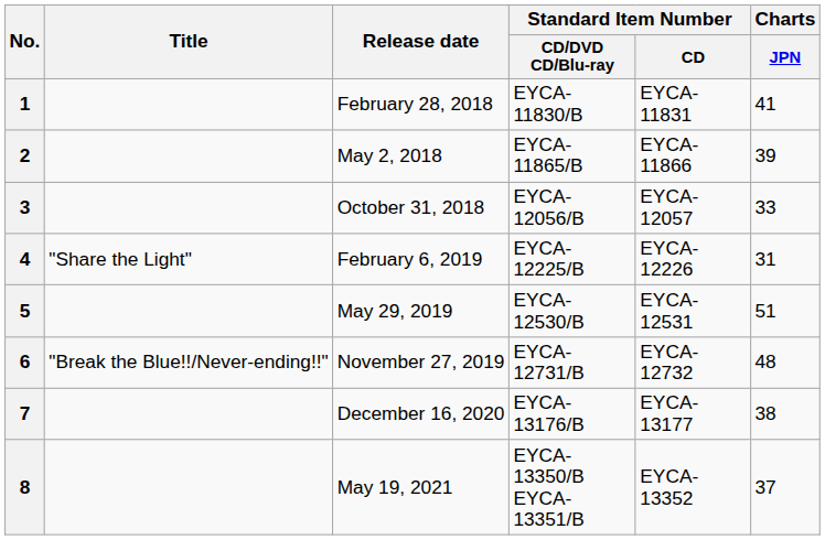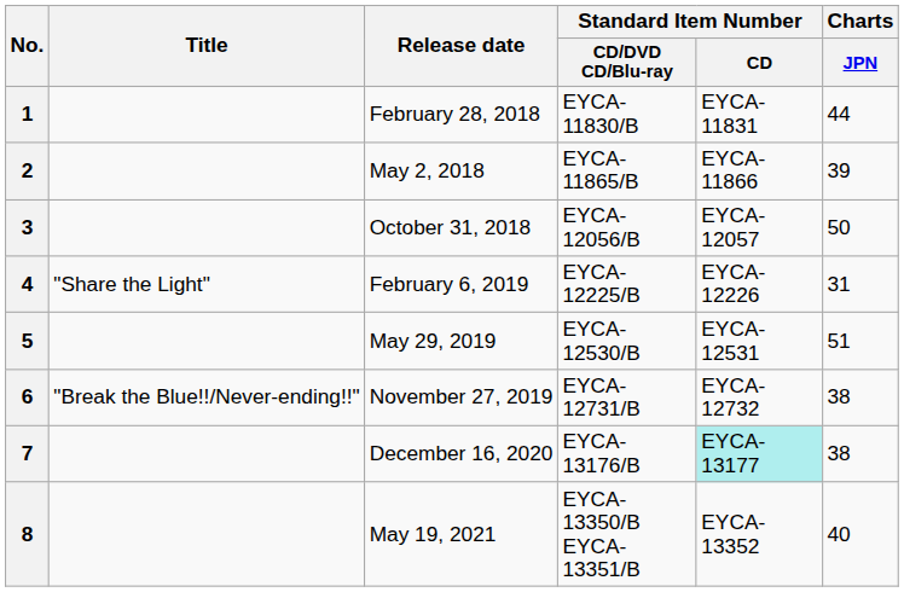 <table class="wikitable">
 <tr>
 <th rowspan="2">No.</th>
 <th rowspan="2">Title</th>
 <th rowspan="2">Release date</th>
 <th colspan="2">Standard Item Number</th>
 <th>Charts</th>
 </tr>
 <tr style="width:3em;font-size:85%;">
 <th width="100">CD/DVD<br>CD/Blu-ray</th>
 <th width="90">CD</th>
 <th><a href='#'>JPN</a><br></th>
 </tr>
 <tr>
 <th>1</th>
 <td></td>
 <td>February 28, 2018</td>
 <td>EYCA-11830/B</td>
 <td>EYCA-11831</td>
-<td>41</td>
+<td>44</td>
 </tr>
 <tr>
 <th>2</th>
 <td></td>
 <td>May 2, 2018</td>
 <td>EYCA-11865/B</td>
 <td>EYCA-11866</td>
 <td>39</td>
 </tr>
 <tr>
 <th>3</th>
 <td></td>
 <td>October 31, 2018</td>
 <td>EYCA-12056/B</td>
 <td>EYCA-12057</td>
-<td>33</td>
+<td>50</td>
 </tr>
 <tr>
 <th>4</th>
 <td>"Share the Light"</td>
 <td>February 6, 2019</td>
 <td>EYCA-12225/B</td>
 <td>EYCA-12226</td>
 <td>31</td>
 </tr>
 <tr>
 <th>5</th>
 <td></td>
 <td>May 29, 2019</td>
 <td>EYCA-12530/B</td>
 <td>EYCA-12531</td>
 <td>51</td>
 </tr>
 <tr>
 <th>6</th>
 <td>"Break the Blue!!/Never-ending!!"</td>
 <td>November 27, 2019</td>
 <td>EYCA-12731/B</td>
 <td>EYCA-12732</td>
-<td>48</td>
+<td>38</td>
 </tr>
 <tr>
 <th>7</th>
 <td></td>
 <td>December 16, 2020</td>
 <td>EYCA-13176/B</td>
-<td>EYCA-13177</td>
+<td style="background: paleturquoise;">EYCA-13177</td>
 <td>38</td>
 </tr>
 <tr>
 <th>8</th>
 <td></td>
 <td>May 19, 2021</td>
 <td>EYCA-13350/B<br>EYCA-13351/B</td>
 <td>EYCA-13352</td>
-<td>37</td>
+<td>40</td>
 </tr>
 </table>
